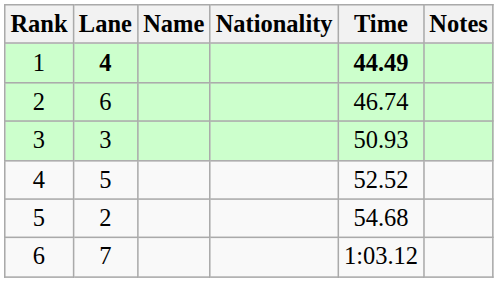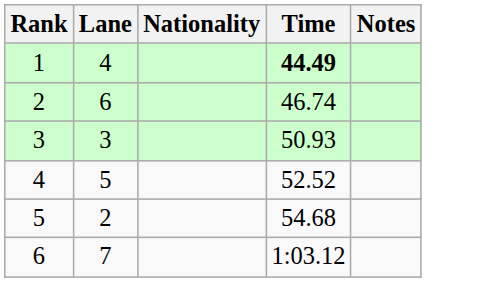 <table class="wikitable sortable" style="text-align:center">
 <tr>
 <th>Rank</th>
 <th>Lane</th>
-<th>Name</th>
 <th>Nationality</th>
 <th>Time</th>
 <th>Notes</th>
 </tr>
 <tr bgcolor=ccffcc>
 <td>1</td>
-<td><strong>4</strong></td>
-<td align=left></td>
+<td>4</td>
 <td align=left></td>
 <td><strong>44.49</strong></td>
 <td><strong></strong></td>
 </tr>
 <tr bgcolor=ccffcc>
 <td>2</td>
 <td>6</td>
 <td align=left></td>
-<td align=left></td>
 <td>46.74</td>
 <td><strong></strong></td>
 </tr>
 <tr bgcolor=ccffcc>
 <td>3</td>
 <td>3</td>
-<td align=left></td>
 <td align=left></td>
 <td>50.93</td>
 <td><strong></strong></td>
 </tr>
 <tr>
 <td>4</td>
 <td>5</td>
 <td align=left></td>
-<td align=left></td>
 <td>52.52</td>
 <td></td>
 </tr>
 <tr>
 <td>5</td>
 <td>2</td>
-<td align=left></td>
 <td align=left></td>
 <td>54.68</td>
 <td></td>
 </tr>
 <tr>
 <td>6</td>
 <td>7</td>
 <td align=left></td>
-<td align=left></td>
 <td>1:03.12</td>
 <td></td>
 </tr>
 </table>
